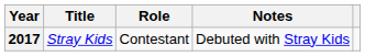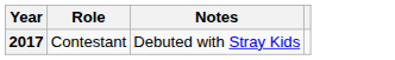 <table class="wikitable plainrowheaders">
 <tr>
 <th scope="col">Year</th>
-<th scope="col">Title</th>
 <th scope="col">Role</th>
 <th scope="col">Notes</th>
 <th scope="col"></th>
 </tr>
 <tr>
 <th scope="row">2017</th>
-<td><em><a href='#'>Stray Kids</a></em></td>
 <td>Contestant</td>
 <td>Debuted with <a href='#'>Stray Kids</a></td>
 <td style="text-align:center"></td>
 </tr>
 </table>
